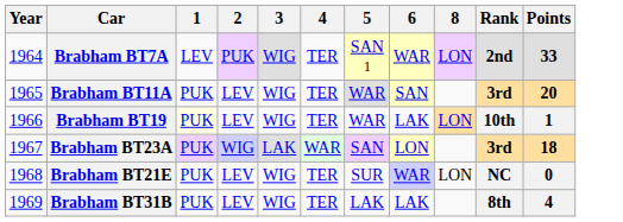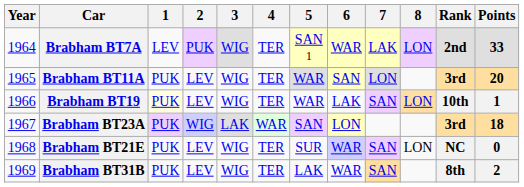 <table class="wikitable" style="text-align:center; font-size:90%">
 <tr>
 <th>Year</th>
 <th>Car</th>
 <th>1</th>
 <th>2</th>
 <th>3</th>
 <th>4</th>
 <th>5</th>
 <th>6</th>
+<th>7</th>
 <th>8</th>
 <th>Rank</th>
 <th>Points</th>
 </tr>
 <tr>
 <td><a href='#'>1964</a></td>
 <th><a href='#'>Brabham BT7A</a></th>
 <td><a href='#'>LEV</a></td>
 <td style="background:#efcfff;"><a href='#'>PUK</a><br></td>
 <td style="background:#dfdfdf;"><a href='#'>WIG</a><br></td>
 <td><a href='#'>TER</a></td>
 <td style="background:#ffffbf;"><a href='#'>SAN</a><br><small>1 </small></td>
 <td style="background:#ffffbf;"><a href='#'>WAR</a><br></td>
+<td style="background:#ffffbf;"><a href='#'>LAK</a><br></td>
 <td style="background:#efcfff;"><a href='#'>LON</a><br></td>
 <th style="background:#dfdfdf;">2nd</th>
 <th style="background:#dfdfdf;">33</th>
 </tr>
 <tr>
 <td><a href='#'>1965</a></td>
 <th><a href='#'>Brabham BT11A</a></th>
 <td><a href='#'>PUK</a></td>
 <td><a href='#'>LEV</a></td>
 <td><a href='#'>WIG</a></td>
 <td><a href='#'>TER</a></td>
 <td style="background:#dfdfdf;"><a href='#'>WAR</a><br></td>
 <td style="background:#ffffbf;"><a href='#'>SAN</a><br></td>
+<td style="background:#dfdfdf;"><a href='#'>LON</a><br></td>
 <td></td>
 <th style="background:#ffdf9f;">3rd</th>
 <th style="background:#ffdf9f;">20</th>
 </tr>
 <tr>
 <td><a href='#'>1966</a></td>
 <th><a href='#'>Brabham BT19</a></th>
 <td style="background: lightyellow;"><a href='#'>PUK</a></td>
 <td><a href='#'>LEV</a></td>
 <td><a href='#'>WIG</a></td>
 <td><a href='#'>TER</a></td>
 <td><a href='#'>WAR</a></td>
 <td><a href='#'>LAK</a></td>
+<td style="background:#efcfff;"><a href='#'>SAN</a><br></td>
 <td style="background:#ffdf9f;"><a href='#'>LON</a><br></td>
 <th>10th</th>
 <th>1</th>
 </tr>
 <tr>
 <td><a href='#'>1967</a></td>
 <th><a href='#'>Brabham</a> BT23A</th>
 <td style="background:#efcfff;"><a href='#'>PUK</a><br></td>
 <td style="background:#cfcfff;"><a href='#'>WIG</a><br></td>
 <td style="background:#dfdfdf;"><a href='#'>LAK</a><br></td>
 <td style="background:#dfffdf;"><a href='#'>WAR</a><br></td>
 <td style="background:#efcfff;"><a href='#'>SAN</a><br></td>
 <td style="background:#ffffbf;"><a href='#'>LON</a><br></td>
 <td></td>
+<td></td>
 <th style="background:#ffdf9f;">3rd</th>
 <th style="background:#ffdf9f;">18</th>
 </tr>
 <tr>
 <td><a href='#'>1968</a></td>
 <th><a href='#'>Brabham</a> BT21E</th>
 <td><a href='#'>PUK</a></td>
 <td><a href='#'>LEV</a></td>
 <td><a href='#'>WIG</a></td>
 <td><a href='#'>TER</a></td>
 <td><a href='#'>SUR</a></td>
 <td style="background:#cfcfff;"><a href='#'>WAR</a><br></td>
+<td style="background:#efcfff;"><a href='#'>SAN</a><br></td>
 <td>LON</td>
 <th>NC</th>
 <th>0</th>
 </tr>
 <tr>
 <td><a href='#'>1969</a></td>
 <th><a href='#'>Brabham</a> BT31B</th>
 <td><a href='#'>PUK</a></td>
 <td><a href='#'>LEV</a></td>
 <td><a href='#'>WIG</a></td>
 <td><a href='#'>TER</a></td>
 <td><a href='#'>LAK</a></td>
-<td><a href='#'>LAK</a></td>
+<td><a href='#'>WAR</a></td>
+<td style="background:#ffdf9f;"><a href='#'>SAN</a><br></td>
 <td></td>
 <th>8th</th>
-<th>4</th>
+<th>2</th>
 </tr>
 </table>
